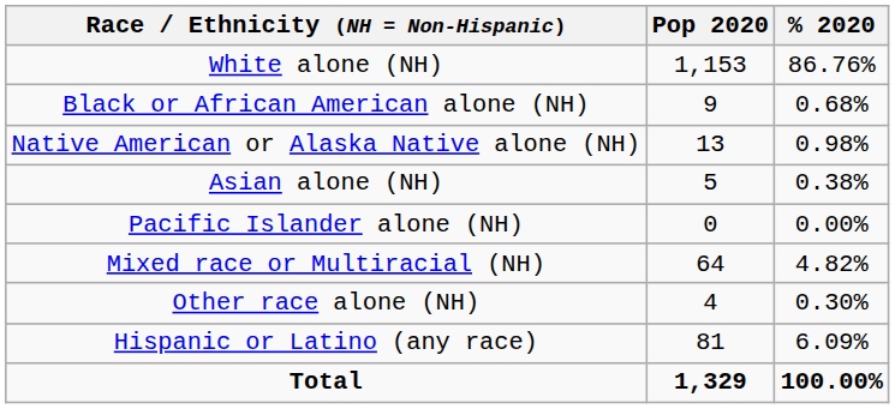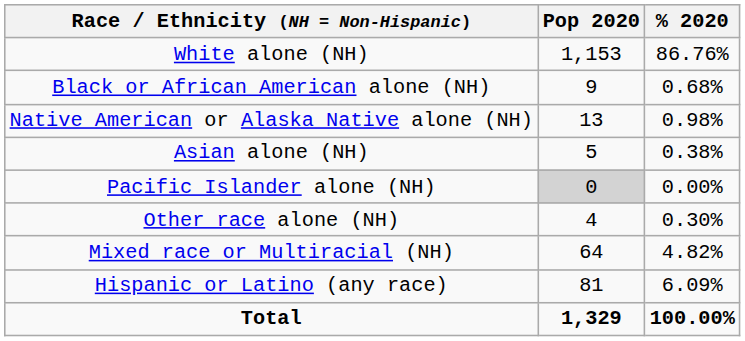 <table class="wikitable" style="text-align:center;">
 <tr>
 <th>Race / Ethnicity <small>(<em>NH = Non-Hispanic</em>)</small></th>
 <th>Pop 2020</th>
 <th>% 2020</th>
 </tr>
 <tr>
 <td><a href='#'>White</a> alone (NH)</td>
 <td>1,153</td>
 <td>86.76%</td>
 </tr>
 <tr>
 <td><a href='#'>Black or African American</a> alone (NH)</td>
 <td>9</td>
 <td>0.68%</td>
 </tr>
 <tr>
 <td><a href='#'>Native American</a> or <a href='#'>Alaska Native</a> alone (NH)</td>
 <td>13</td>
 <td>0.98%</td>
 </tr>
 <tr>
 <td><a href='#'>Asian</a> alone (NH)</td>
 <td>5</td>
 <td>0.38%</td>
 </tr>
 <tr>
 <td><a href='#'>Pacific Islander</a> alone (NH)</td>
-<td>0</td>
+<td style="background: lightgrey;">0</td>
 <td>0.00%</td>
+</tr>
+<tr>
+<td><a href='#'>Other race</a> alone (NH)</td>
+<td>4</td>
+<td>0.30%</td>
 </tr>
 <tr>
 <td><a href='#'>Mixed race or Multiracial</a> (NH)</td>
 <td>64</td>
 <td>4.82%</td>
-</tr>
-<tr>
-<td><a href='#'>Other race</a> alone (NH)</td>
-<td>4</td>
-<td>0.30%</td>
 </tr>
 <tr>
 <td><a href='#'>Hispanic or Latino</a> (any race)</td>
 <td>81</td>
 <td>6.09%</td>
 </tr>
 <tr>
 <td><strong>Total</strong></td>
 <td><strong>1,329</strong></td>
 <td><strong>100.00%</strong></td>
 </tr>
 </table>
